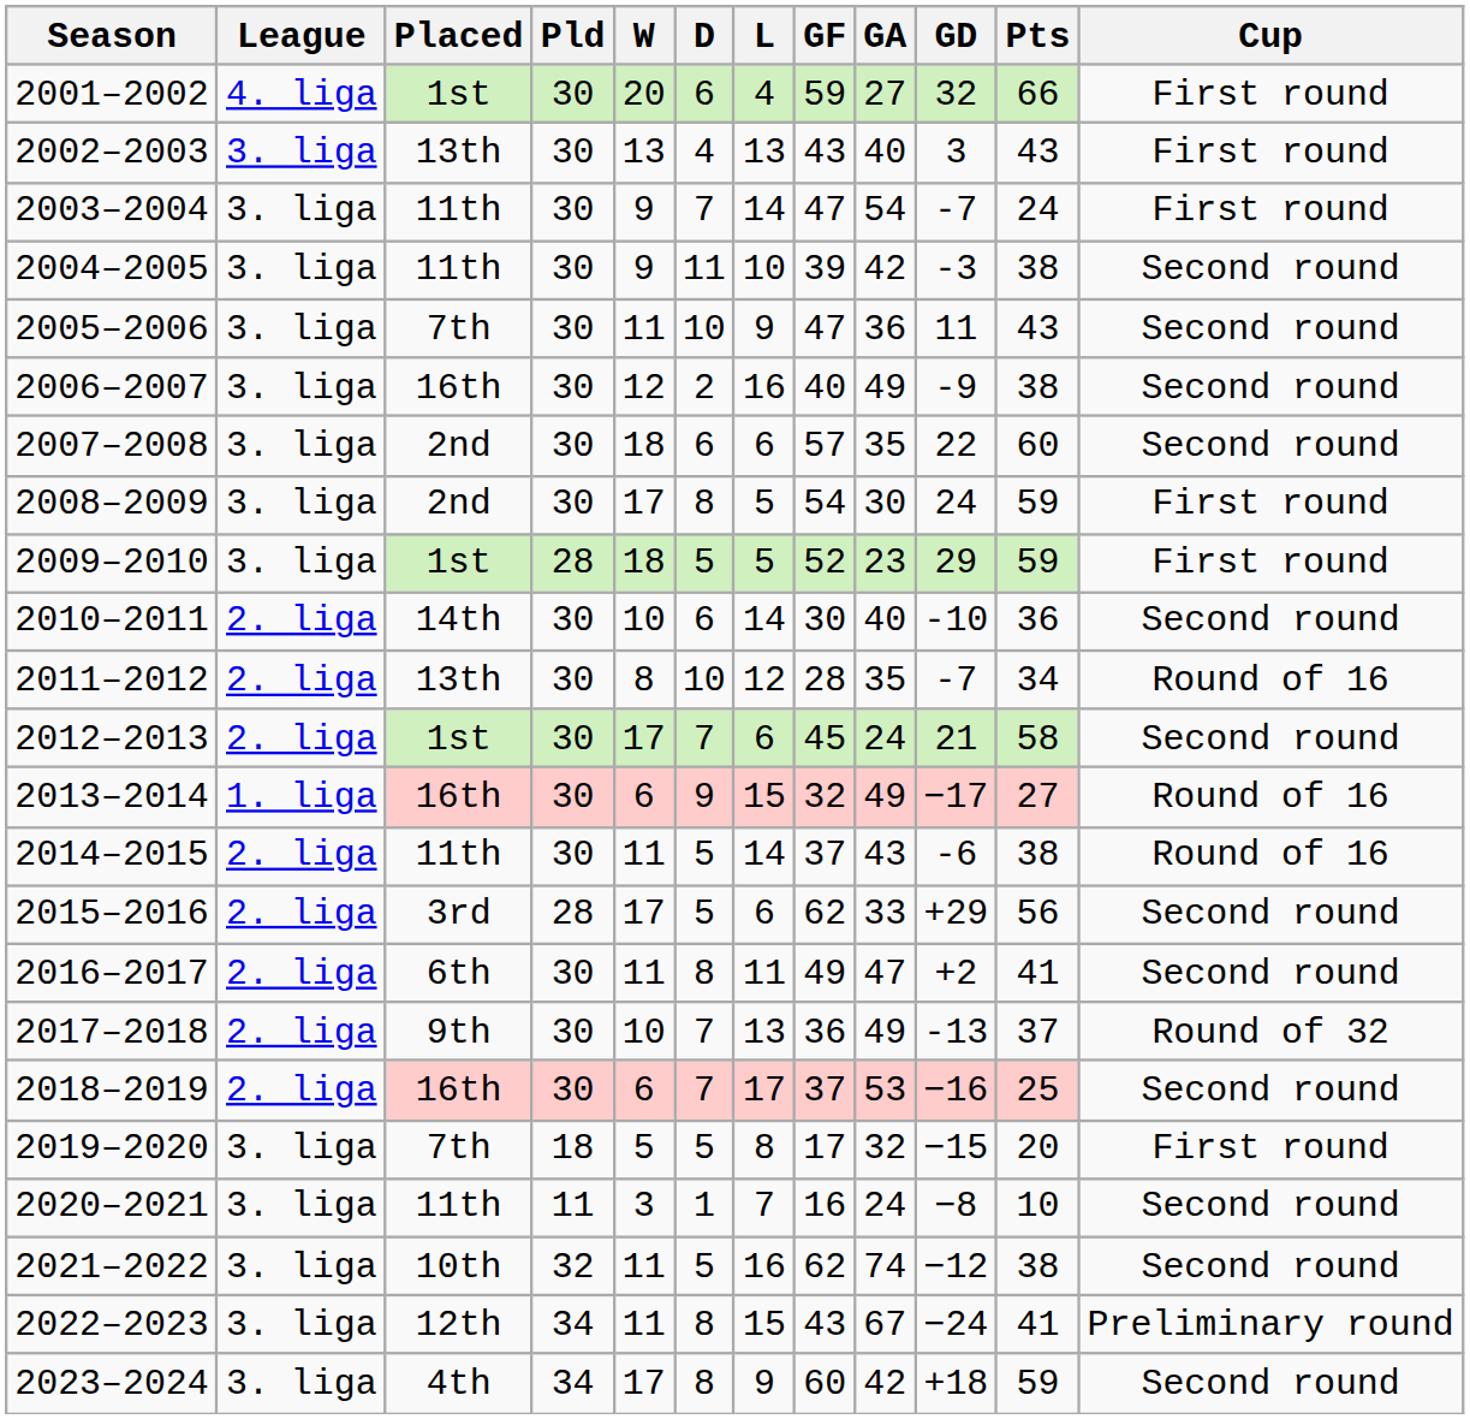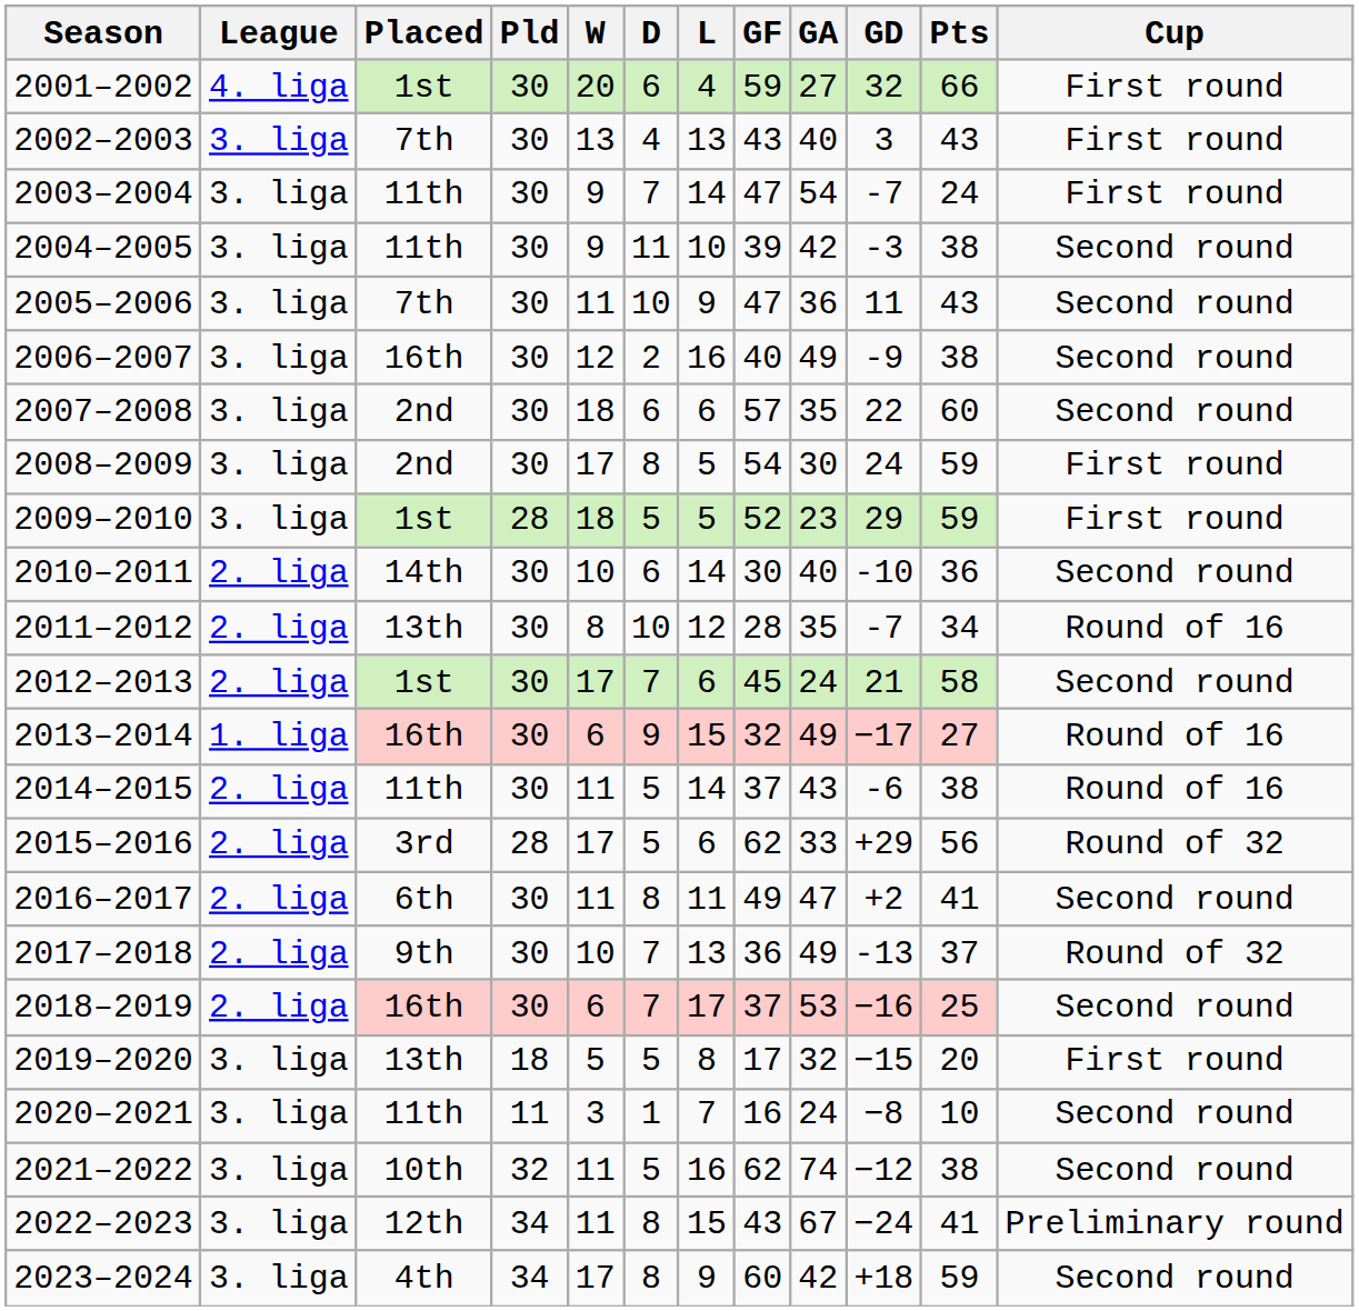 <table class="wikitable sortable">
 <tr>
 <th>Season</th>
 <th>League</th>
 <th>Placed</th>
 <th>Pld</th>
 <th>W</th>
 <th>D</th>
 <th>L</th>
 <th>GF</th>
 <th>GA</th>
 <th>GD</th>
 <th>Pts</th>
 <th>Cup</th>
 </tr>
 <tr>
 <td>2001–2002</td>
 <td><a href='#'>4. liga</a></td>
 <td style="background: #D0F0C0; text-align:center">1st</td>
 <td style="background: #D0F0C0; text-align:center">30</td>
 <td style="background: #D0F0C0; text-align:center">20</td>
 <td style="background: #D0F0C0; text-align:center">6</td>
 <td style="background: #D0F0C0; text-align:center">4</td>
 <td style="background: #D0F0C0; text-align:center">59</td>
 <td style="background: #D0F0C0; text-align:center">27</td>
 <td style="background: #D0F0C0; text-align:center">32</td>
 <td style="background: #D0F0C0; text-align:center">66</td>
 <td style="text-align:center">First round</td>
 </tr>
 <tr>
 <td>2002–2003</td>
 <td><a href='#'>3. liga</a></td>
-<td style="text-align:center">13th</td>
+<td style="text-align:center">7th</td>
 <td style="text-align:center">30</td>
 <td style="text-align:center">13</td>
 <td style="text-align:center">4</td>
 <td style="text-align:center">13</td>
 <td style="text-align:center">43</td>
 <td style="text-align:center">40</td>
 <td style="text-align:center">3</td>
 <td style="text-align:center">43</td>
 <td style="text-align:center">First round</td>
 </tr>
 <tr>
 <td>2003–2004</td>
 <td>3. liga</td>
 <td style="text-align:center">11th</td>
 <td style="text-align:center">30</td>
 <td style="text-align:center">9</td>
 <td style="text-align:center">7</td>
 <td style="text-align:center">14</td>
 <td style="text-align:center">47</td>
 <td style="text-align:center">54</td>
 <td style="text-align:center">-7</td>
 <td style="text-align:center">24</td>
 <td style="text-align:center">First round</td>
 </tr>
 <tr>
 <td>2004–2005</td>
 <td>3. liga</td>
 <td style="text-align:center">11th</td>
 <td style="text-align:center">30</td>
 <td style="text-align:center">9</td>
 <td style="text-align:center">11</td>
 <td style="text-align:center">10</td>
 <td style="text-align:center">39</td>
 <td style="text-align:center">42</td>
 <td style="text-align:center">-3</td>
 <td style="text-align:center">38</td>
 <td style="text-align:center">Second round</td>
 </tr>
 <tr>
 <td>2005–2006</td>
 <td>3. liga</td>
 <td style="text-align:center">7th</td>
 <td style="text-align:center">30</td>
 <td style="text-align:center">11</td>
 <td style="text-align:center">10</td>
 <td style="text-align:center">9</td>
 <td style="text-align:center">47</td>
 <td style="text-align:center">36</td>
 <td style="text-align:center">11</td>
 <td style="text-align:center">43</td>
 <td style="text-align:center">Second round</td>
 </tr>
 <tr>
 <td>2006–2007</td>
 <td>3. liga</td>
 <td style="text-align:center">16th</td>
 <td style="text-align:center">30</td>
 <td style="text-align:center">12</td>
 <td style="text-align:center">2</td>
 <td style="text-align:center">16</td>
 <td style="text-align:center">40</td>
 <td style="text-align:center">49</td>
 <td style="text-align:center">-9</td>
 <td style="text-align:center">38</td>
 <td style="text-align:center">Second round</td>
 </tr>
 <tr>
 <td>2007–2008</td>
 <td>3. liga</td>
 <td style="text-align:center">2nd</td>
 <td style="text-align:center">30</td>
 <td style="text-align:center">18</td>
 <td style="text-align:center">6</td>
 <td style="text-align:center">6</td>
 <td style="text-align:center">57</td>
 <td style="text-align:center">35</td>
 <td style="text-align:center">22</td>
 <td style="text-align:center">60</td>
 <td style="text-align:center">Second round</td>
 </tr>
 <tr>
 <td>2008–2009</td>
 <td>3. liga</td>
 <td style="text-align:center">2nd</td>
 <td style="text-align:center">30</td>
 <td style="text-align:center">17</td>
 <td style="text-align:center">8</td>
 <td style="text-align:center">5</td>
 <td style="text-align:center">54</td>
 <td style="text-align:center">30</td>
 <td style="text-align:center">24</td>
 <td style="text-align:center">59</td>
 <td style="text-align:center">First round</td>
 </tr>
 <tr>
 <td>2009–2010</td>
 <td>3. liga</td>
 <td style="background: #D0F0C0; text-align:center">1st</td>
 <td style="background: #D0F0C0; text-align:center">28</td>
 <td style="background: #D0F0C0; text-align:center">18</td>
 <td style="background: #D0F0C0; text-align:center">5</td>
 <td style="background: #D0F0C0; text-align:center">5</td>
 <td style="background: #D0F0C0; text-align:center">52</td>
 <td style="background: #D0F0C0; text-align:center">23</td>
 <td style="background: #D0F0C0; text-align:center">29</td>
 <td style="background: #D0F0C0; text-align:center">59</td>
 <td style="text-align:center">First round</td>
 </tr>
 <tr>
 <td>2010–2011</td>
 <td><a href='#'>2. liga</a></td>
 <td style="text-align:center">14th</td>
 <td style="text-align:center">30</td>
 <td style="text-align:center">10</td>
 <td style="text-align:center">6</td>
 <td style="text-align:center">14</td>
 <td style="text-align:center">30</td>
 <td style="text-align:center">40</td>
 <td style="text-align:center">-10</td>
 <td style="text-align:center">36</td>
 <td style="text-align:center">Second round</td>
 </tr>
 <tr>
 <td>2011–2012</td>
 <td><a href='#'>2. liga</a></td>
 <td style="text-align:center">13th</td>
 <td style="text-align:center">30</td>
 <td style="text-align:center">8</td>
 <td style="text-align:center">10</td>
 <td style="text-align:center">12</td>
 <td style="text-align:center">28</td>
 <td style="text-align:center">35</td>
 <td style="text-align:center">-7</td>
 <td style="text-align:center">34</td>
 <td style="text-align:center">Round of 16</td>
 </tr>
 <tr>
 <td>2012–2013</td>
 <td><a href='#'>2. liga</a></td>
 <td style="background: #D0F0C0; text-align:center">1st</td>
 <td style="background: #D0F0C0; text-align:center">30</td>
 <td style="background: #D0F0C0; text-align:center">17</td>
 <td style="background: #D0F0C0; text-align:center">7</td>
 <td style="background: #D0F0C0; text-align:center">6</td>
 <td style="background: #D0F0C0; text-align:center">45</td>
 <td style="background: #D0F0C0; text-align:center">24</td>
 <td style="background: #D0F0C0; text-align:center">21</td>
 <td style="background: #D0F0C0; text-align:center">58</td>
 <td style="text-align:center">Second round</td>
 </tr>
 <tr>
 <td>2013–2014</td>
 <td><a href='#'>1. liga</a></td>
 <td style="background:#fcc; text-align:center">16th</td>
 <td style="background:#fcc; text-align:center">30</td>
 <td style="background:#fcc; text-align:center">6</td>
 <td style="background:#fcc; text-align:center">9</td>
 <td style="background:#fcc; text-align:center">15</td>
 <td style="background:#fcc; text-align:center">32</td>
 <td style="background:#fcc; text-align:center">49</td>
 <td style="background:#fcc; text-align:center">−17</td>
 <td style="background:#fcc; text-align:center">27</td>
 <td style="text-align:center">Round of 16</td>
 </tr>
 <tr>
 <td>2014–2015</td>
 <td><a href='#'>2. liga</a></td>
 <td style="text-align:center">11th</td>
 <td style="text-align:center">30</td>
 <td style="text-align:center">11</td>
 <td style="text-align:center">5</td>
 <td style="text-align:center">14</td>
 <td style="text-align:center">37</td>
 <td style="text-align:center">43</td>
 <td style="text-align:center">-6</td>
 <td style="text-align:center">38</td>
 <td style="text-align:center">Round of 16</td>
 </tr>
 <tr>
 <td>2015–2016</td>
 <td><a href='#'>2. liga</a></td>
 <td style="text-align:center">3rd</td>
 <td style="text-align:center">28</td>
 <td style="text-align:center">17</td>
 <td style="text-align:center">5</td>
 <td style="text-align:center">6</td>
 <td style="text-align:center">62</td>
 <td style="text-align:center">33</td>
 <td style="text-align:center">+29</td>
 <td style="text-align:center">56</td>
-<td style="text-align:center">Second round</td>
+<td style="text-align:center">Round of 32</td>
 </tr>
 <tr>
 <td>2016–2017</td>
 <td><a href='#'>2. liga</a></td>
 <td style="text-align:center">6th</td>
 <td style="text-align:center">30</td>
 <td style="text-align:center">11</td>
 <td style="text-align:center">8</td>
 <td style="text-align:center">11</td>
 <td style="text-align:center">49</td>
 <td style="text-align:center">47</td>
 <td style="text-align:center">+2</td>
 <td style="text-align:center">41</td>
 <td style="text-align:center">Second round</td>
 </tr>
 <tr>
 <td>2017–2018</td>
 <td><a href='#'>2. liga</a></td>
 <td style="text-align:center">9th</td>
 <td style="text-align:center">30</td>
 <td style="text-align:center">10</td>
 <td style="text-align:center">7</td>
 <td style="text-align:center">13</td>
 <td style="text-align:center">36</td>
 <td style="text-align:center">49</td>
 <td style="text-align:center">-13</td>
 <td style="text-align:center">37</td>
 <td style="text-align:center">Round of 32</td>
 </tr>
 <tr>
 <td>2018–2019</td>
 <td><a href='#'>2. liga</a></td>
 <td style="background:#fcc; text-align:center">16th</td>
 <td style="background:#fcc; text-align:center">30</td>
 <td style="background:#fcc; text-align:center">6</td>
 <td style="background:#fcc; text-align:center">7</td>
 <td style="background:#fcc; text-align:center">17</td>
 <td style="background:#fcc; text-align:center">37</td>
 <td style="background:#fcc; text-align:center">53</td>
 <td style="background:#fcc; text-align:center">−16</td>
 <td style="background:#fcc; text-align:center">25</td>
 <td style="text-align:center">Second round</td>
 </tr>
 <tr>
 <td>2019–2020</td>
 <td>3. liga</td>
-<td style="text-align:center">7th</td>
+<td style="text-align:center">13th</td>
 <td style="text-align:center">18</td>
 <td style="text-align:center">5</td>
 <td style="text-align:center">5</td>
 <td style="text-align:center">8</td>
 <td style="text-align:center">17</td>
 <td style="text-align:center">32</td>
 <td style="text-align:center">−15</td>
 <td style="text-align:center">20</td>
 <td style="text-align:center">First round</td>
 </tr>
 <tr>
 <td>2020–2021</td>
 <td>3. liga</td>
 <td style="text-align:center">11th</td>
 <td style="text-align:center">11</td>
 <td style="text-align:center">3</td>
 <td style="text-align:center">1</td>
 <td style="text-align:center">7</td>
 <td style="text-align:center">16</td>
 <td style="text-align:center">24</td>
 <td style="text-align:center">−8</td>
 <td style="text-align:center">10</td>
 <td style="text-align:center">Second round</td>
 </tr>
 <tr>
 <td>2021–2022</td>
 <td>3. liga</td>
 <td style="text-align:center">10th</td>
 <td style="text-align:center">32</td>
 <td style="text-align:center">11</td>
 <td style="text-align:center">5</td>
 <td style="text-align:center">16</td>
 <td style="text-align:center">62</td>
 <td style="text-align:center">74</td>
 <td style="text-align:center">−12</td>
 <td style="text-align:center">38</td>
 <td style="text-align:center">Second round</td>
 </tr>
 <tr>
 <td>2022–2023</td>
 <td>3. liga</td>
 <td style="text-align:center">12th</td>
 <td style="text-align:center">34</td>
 <td style="text-align:center">11</td>
 <td style="text-align:center">8</td>
 <td style="text-align:center">15</td>
 <td style="text-align:center">43</td>
 <td style="text-align:center">67</td>
 <td style="text-align:center">−24</td>
 <td style="text-align:center">41</td>
 <td style="text-align:center">Preliminary round</td>
 </tr>
 <tr>
 <td>2023–2024</td>
 <td>3. liga</td>
 <td style="text-align:center">4th</td>
 <td style="text-align:center">34</td>
 <td style="text-align:center">17</td>
 <td style="text-align:center">8</td>
 <td style="text-align:center">9</td>
 <td style="text-align:center">60</td>
 <td style="text-align:center">42</td>
 <td style="text-align:center">+18</td>
 <td style="text-align:center">59</td>
 <td style="text-align:center">Second round</td>
 </tr>
 </table>
